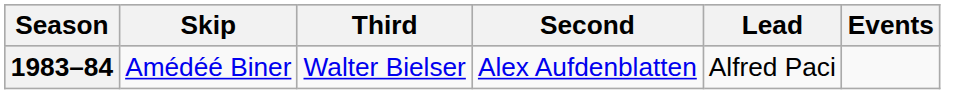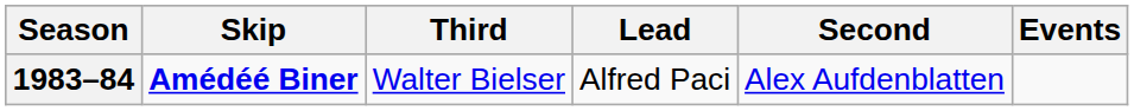 <table class="wikitable">
 <tr>
 <th scope="col">Season</th>
 <th scope="col">Skip</th>
 <th scope="col">Third</th>
+<th scope="col">Lead</th>
 <th scope="col">Second</th>
-<th scope="col">Lead</th>
 <th scope="col">Events</th>
 </tr>
 <tr>
 <th scope="row">1983–84</th>
-<td><a href='#'>Amédéé Biner</a></td>
+<td><strong><a href='#'>Amédéé Biner</a></strong></td>
 <td><a href='#'>Walter Bielser</a></td>
+<td>Alfred Paci</td>
 <td><a href='#'>Alex Aufdenblatten</a></td>
-<td>Alfred Paci</td>
 <td> </td>
 </tr>
 </table>
